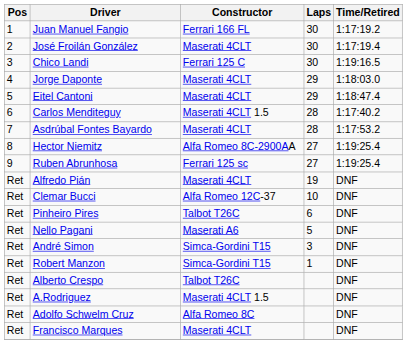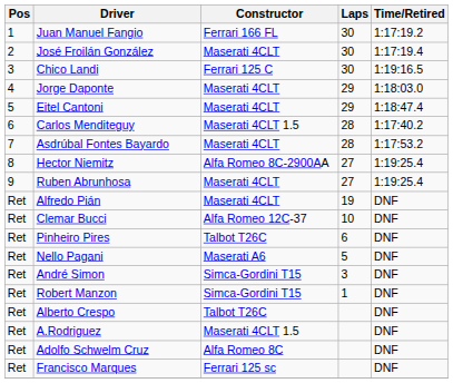 <table class="wikitable">
 <tr>
 <th style="width:32px;">Pos</th>
 <th style="width:220px;">Driver</th>
 <th style="width:180px;">Constructor</th>
 <th style="width:32px;">Laps</th>
 <th style="width:84px;">Time/Retired</th>
 </tr>
 <tr>
 <td>1</td>
 <td> <a href='#'>Juan Manuel Fangio</a></td>
 <td><a href='#'>Ferrari 166 FL</a></td>
 <td>30</td>
 <td>1:17:19.2</td>
 </tr>
 <tr>
 <td>2</td>
 <td> <a href='#'>José Froilán González</a></td>
 <td><a href='#'>Maserati 4CLT</a></td>
 <td>30</td>
 <td>1:17:19.4</td>
 </tr>
 <tr>
 <td>3</td>
 <td> <a href='#'>Chico Landi</a></td>
 <td><a href='#'>Ferrari 125 C</a></td>
 <td>30</td>
 <td>1:19:16.5</td>
 </tr>
 <tr>
 <td>4</td>
 <td> <a href='#'>Jorge Daponte</a></td>
 <td><a href='#'>Maserati 4CLT</a></td>
 <td>29</td>
 <td>1:18:03.0</td>
 </tr>
 <tr>
 <td>5</td>
 <td> <a href='#'>Eitel Cantoni</a></td>
 <td><a href='#'>Maserati 4CLT</a></td>
 <td>29</td>
 <td>1:18:47.4</td>
 </tr>
 <tr>
 <td>6</td>
 <td> <a href='#'>Carlos Menditeguy</a></td>
 <td><a href='#'>Maserati 4CLT</a> 1.5</td>
 <td>28</td>
 <td>1:17:40.2</td>
 </tr>
 <tr>
 <td>7</td>
 <td> <a href='#'>Asdrúbal Fontes Bayardo</a></td>
 <td><a href='#'>Maserati 4CLT</a></td>
 <td>28</td>
 <td>1:17:53.2</td>
 </tr>
 <tr>
 <td>8</td>
 <td> <a href='#'>Hector Niemitz</a></td>
 <td><a href='#'>Alfa Romeo 8C-2900A</a>A</td>
 <td>27</td>
 <td>1:19:25.4</td>
 </tr>
 <tr>
 <td>9</td>
 <td> <a href='#'>Ruben Abrunhosa</a></td>
-<td><a href='#'>Ferrari 125 sc</a></td>
+<td><a href='#'>Maserati 4CLT</a></td>
 <td>27</td>
 <td>1:19:25.4</td>
 </tr>
 <tr>
 <td>Ret</td>
 <td> <a href='#'>Alfredo Pián</a></td>
 <td><a href='#'>Maserati 4CLT</a></td>
 <td>19</td>
 <td>DNF</td>
 </tr>
 <tr>
 <td>Ret</td>
 <td> <a href='#'>Clemar Bucci</a></td>
 <td><a href='#'>Alfa Romeo 12C</a>-37</td>
 <td>10</td>
 <td>DNF</td>
 </tr>
 <tr>
 <td>Ret</td>
 <td> <a href='#'>Pinheiro Pires</a></td>
 <td><a href='#'>Talbot T26C</a></td>
 <td>6</td>
 <td>DNF</td>
 </tr>
 <tr>
 <td>Ret</td>
 <td> <a href='#'>Nello Pagani</a></td>
 <td><a href='#'>Maserati A6</a></td>
 <td>5</td>
 <td>DNF</td>
 </tr>
 <tr>
 <td>Ret</td>
 <td> <a href='#'>André Simon</a></td>
 <td><a href='#'>Simca-Gordini T15</a></td>
 <td>3</td>
 <td>DNF</td>
 </tr>
 <tr>
 <td>Ret</td>
 <td> <a href='#'>Robert Manzon</a></td>
 <td><a href='#'>Simca-Gordini T15</a></td>
 <td>1</td>
 <td>DNF</td>
 </tr>
 <tr>
 <td>Ret</td>
 <td> <a href='#'>Alberto Crespo</a></td>
 <td><a href='#'>Talbot T26C</a></td>
 <td></td>
 <td>DNF</td>
 </tr>
 <tr>
 <td>Ret</td>
 <td> <a href='#'>A.Rodriguez</a></td>
 <td><a href='#'>Maserati 4CLT</a> 1.5</td>
 <td></td>
 <td>DNF</td>
 </tr>
 <tr>
 <td>Ret</td>
 <td> <a href='#'>Adolfo Schwelm Cruz</a></td>
 <td><a href='#'>Alfa Romeo 8C</a></td>
 <td></td>
 <td>DNF</td>
 </tr>
 <tr>
 <td>Ret</td>
 <td> <a href='#'>Francisco Marques</a></td>
-<td><a href='#'>Maserati 4CLT</a></td>
+<td><a href='#'>Ferrari 125 sc</a></td>
 <td></td>
 <td>DNF</td>
 </tr>
 <tr>
 </tr>
 </table>
